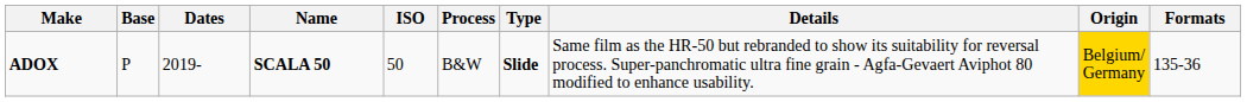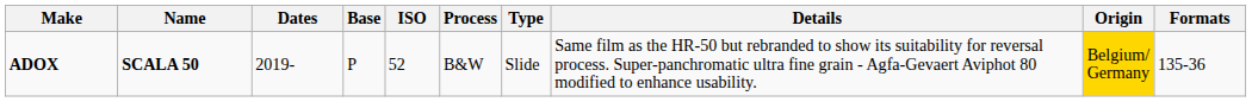 <table class="wikitable">
 <tr>
 <th scope="col" style="width: 100px;">Make</th>
+<th scope="col" style="width: 120px;">Name</th>
+<th scope="col" style="width: 80px;">Dates</th>
 <th scope="col" style="width: 30px;">Base</th>
-<th scope="col" style="width: 80px;">Dates</th>
-<th scope="col" style="width: 120px;">Name</th>
 <th scope="col" style="width: 45px;">ISO</th>
 <th scope="col" style="width: 40px;">Process</th>
 <th scope="col" style="width: 40px;">Type</th>
 <th scope="col" style="width: 500px;">Details</th>
 <th scope="col" style="width: 60px;">Origin</th>
 <th scope="col" style="width: 80px;">Formats</th>
 </tr>
 <tr>
 <td><strong>ADOX</strong></td>
+<td><strong>SCALA 50</strong></td>
+<td>2019-</td>
 <td>P</td>
-<td>2019-</td>
-<td><strong>SCALA 50</strong></td>
-<td>50</td>
+<td>52</td>
 <td>B&W</td>
-<td><strong>Slide</strong></td>
+<td>Slide</td>
 <td>Same film as the HR-50 but rebranded to show its suitability for reversal process. Super-panchromatic ultra fine grain - Agfa-Gevaert Aviphot 80 modified to enhance usability.</td>
 <td style="background: gold;">Belgium/ Germany</td>
 <td>135-36</td>
 </tr>
 </table>
